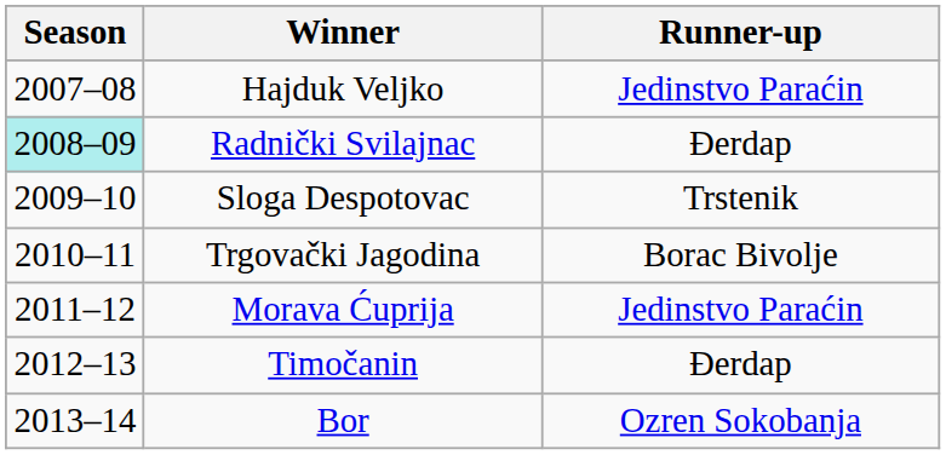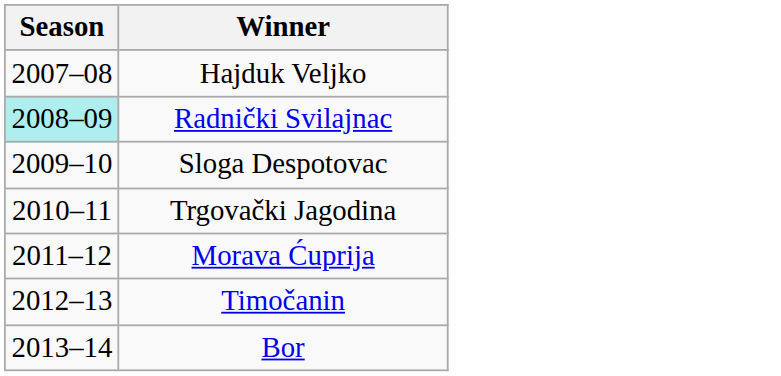 <table class="wikitable sortable" style="text-align:center">
 <tr>
 <th>Season</th>
 <th width=175>Winner</th>
-<th width=175>Runner-up</th>
 </tr>
 <tr>
 <td>2007–08</td>
 <td>Hajduk Veljko</td>
-<td><a href='#'>Jedinstvo Paraćin</a></td>
 </tr>
 <tr>
 <td style="background: paleturquoise;">2008–09</td>
 <td><a href='#'>Radnički Svilajnac</a></td>
-<td>Đerdap</td>
 </tr>
 <tr>
 <td>2009–10</td>
 <td>Sloga Despotovac</td>
-<td>Trstenik</td>
 </tr>
 <tr>
 <td>2010–11</td>
 <td>Trgovački Jagodina</td>
-<td>Borac Bivolje</td>
 </tr>
 <tr>
 <td>2011–12</td>
 <td><a href='#'>Morava Ćuprija</a></td>
-<td><a href='#'>Jedinstvo Paraćin</a></td>
 </tr>
 <tr>
 <td>2012–13</td>
 <td><a href='#'>Timočanin</a></td>
-<td>Đerdap</td>
 </tr>
 <tr>
 <td>2013–14</td>
 <td><a href='#'>Bor</a></td>
-<td><a href='#'>Ozren Sokobanja</a></td>
 </tr>
 </table>
